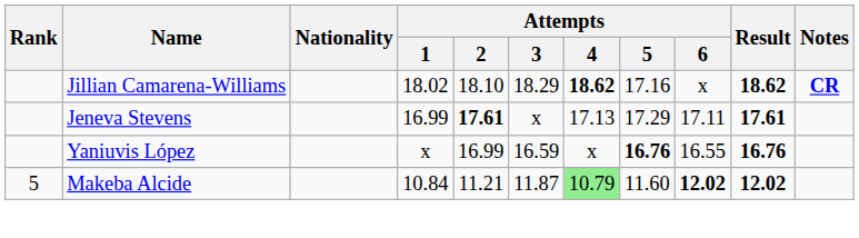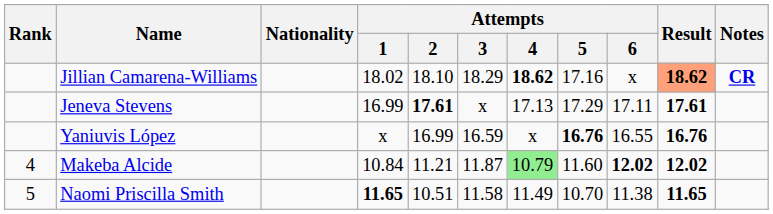 <table class="wikitable sortable" style="text-align:center">
 <tr>
 <th rowspan=2>Rank</th>
 <th rowspan=2>Name</th>
 <th rowspan=2>Nationality</th>
 <th colspan=6>Attempts</th>
 <th rowspan=2>Result</th>
 <th rowspan=2>Notes</th>
 </tr>
 <tr>
 <th>1</th>
 <th>2</th>
 <th>3</th>
 <th>4</th>
 <th>5</th>
 <th>6</th>
 </tr>
 <tr>
 <td align=center></td>
 <td align=left><a href='#'>Jillian Camarena-Williams</a></td>
 <td align=left></td>
 <td>18.02</td>
 <td>18.10</td>
 <td>18.29</td>
 <td><strong>18.62</strong></td>
 <td>17.16</td>
 <td>x</td>
-<td><strong>18.62</strong></td>
+<td style="background: lightsalmon;"><strong>18.62</strong></td>
 <td><strong><a href='#'>CR</a></strong></td>
 </tr>
 <tr>
 <td align=center></td>
 <td align=left><a href='#'>Jeneva Stevens</a></td>
 <td align=left></td>
 <td>16.99</td>
 <td><strong>17.61</strong></td>
 <td>x</td>
 <td>17.13</td>
 <td>17.29</td>
 <td>17.11</td>
 <td><strong>17.61</strong></td>
 <td></td>
 </tr>
 <tr>
 <td align=center></td>
 <td align=left><a href='#'>Yaniuvis López</a></td>
 <td align=left></td>
 <td>x</td>
 <td>16.99</td>
 <td>16.59</td>
 <td>x</td>
 <td><strong>16.76</strong></td>
 <td>16.55</td>
 <td><strong>16.76</strong></td>
 <td></td>
 </tr>
 <tr>
-<td align=center>5</td>
+<td align=center>4</td>
 <td align=left><a href='#'>Makeba Alcide</a></td>
 <td align=left></td>
 <td>10.84</td>
 <td>11.21</td>
 <td>11.87</td>
 <td style="background: lightgreen;">10.79</td>
 <td>11.60</td>
 <td><strong>12.02</strong></td>
 <td><strong>12.02</strong></td>
 <td></td>
 </tr>
+<tr>
+<td align=center>5</td>
+<td align=left><a href='#'>Naomi Priscilla Smith</a></td>
+<td align=left></td>
+<td><strong>11.65</strong></td>
+<td>10.51</td>
+<td>11.58</td>
+<td>11.49</td>
+<td>10.70</td>
+<td>11.38</td>
+<td><strong>11.65</strong></td>
+<td></td>
+</tr>
 </table>
